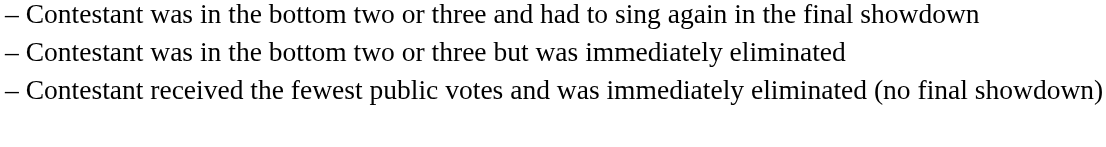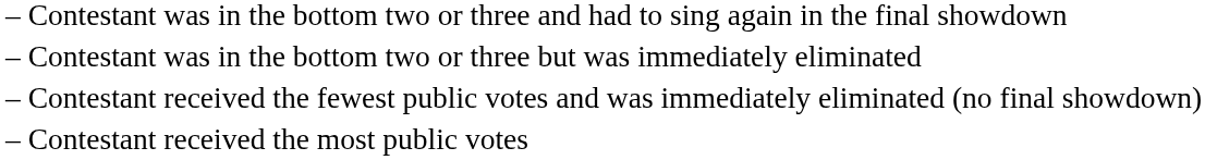 <table>
 <tr>
 <td> –</td>
 <td>Contestant was in the bottom two or three and had to sing again in the final showdown</td>
 </tr>
 <tr>
 <td> –</td>
 <td>Contestant was in the bottom two or three but was immediately eliminated</td>
 </tr>
 <tr>
 <td> –</td>
 <td>Contestant received the fewest public votes and was immediately eliminated (no final showdown)</td>
 </tr>
+<tr>
+<td> –</td>
+<td>Contestant received the most public votes</td>
+</tr>
 </table>
